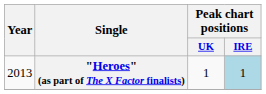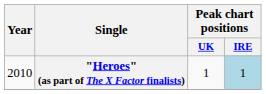 <table class="wikitable plainrowheaders" style="text-align:center;">
 <tr>
 <th scope="col" rowspan="2">Year</th>
 <th scope="col" rowspan="2">Single</th>
 <th scope="col" colspan="2">Peak chart positions</th>
 </tr>
 <tr>
 <th scope="col" style="width:3em;font-size:85%;"><a href='#'>UK</a><br></th>
 <th scope="col" style="width:3em;font-size:85%;"><a href='#'>IRE</a><br></th>
 </tr>
 <tr>
-<td>2013</td>
+<td>2010</td>
 <th scope="row">"<a href='#'>Heroes</a>"<br><small>(as part of <a href='#'><em>The X Factor</em> finalists</a>)</small></th>
 <td>1</td>
 <td style="background: lightblue;">1</td>
 </tr>
 <tr>
 </tr>
 </table>
